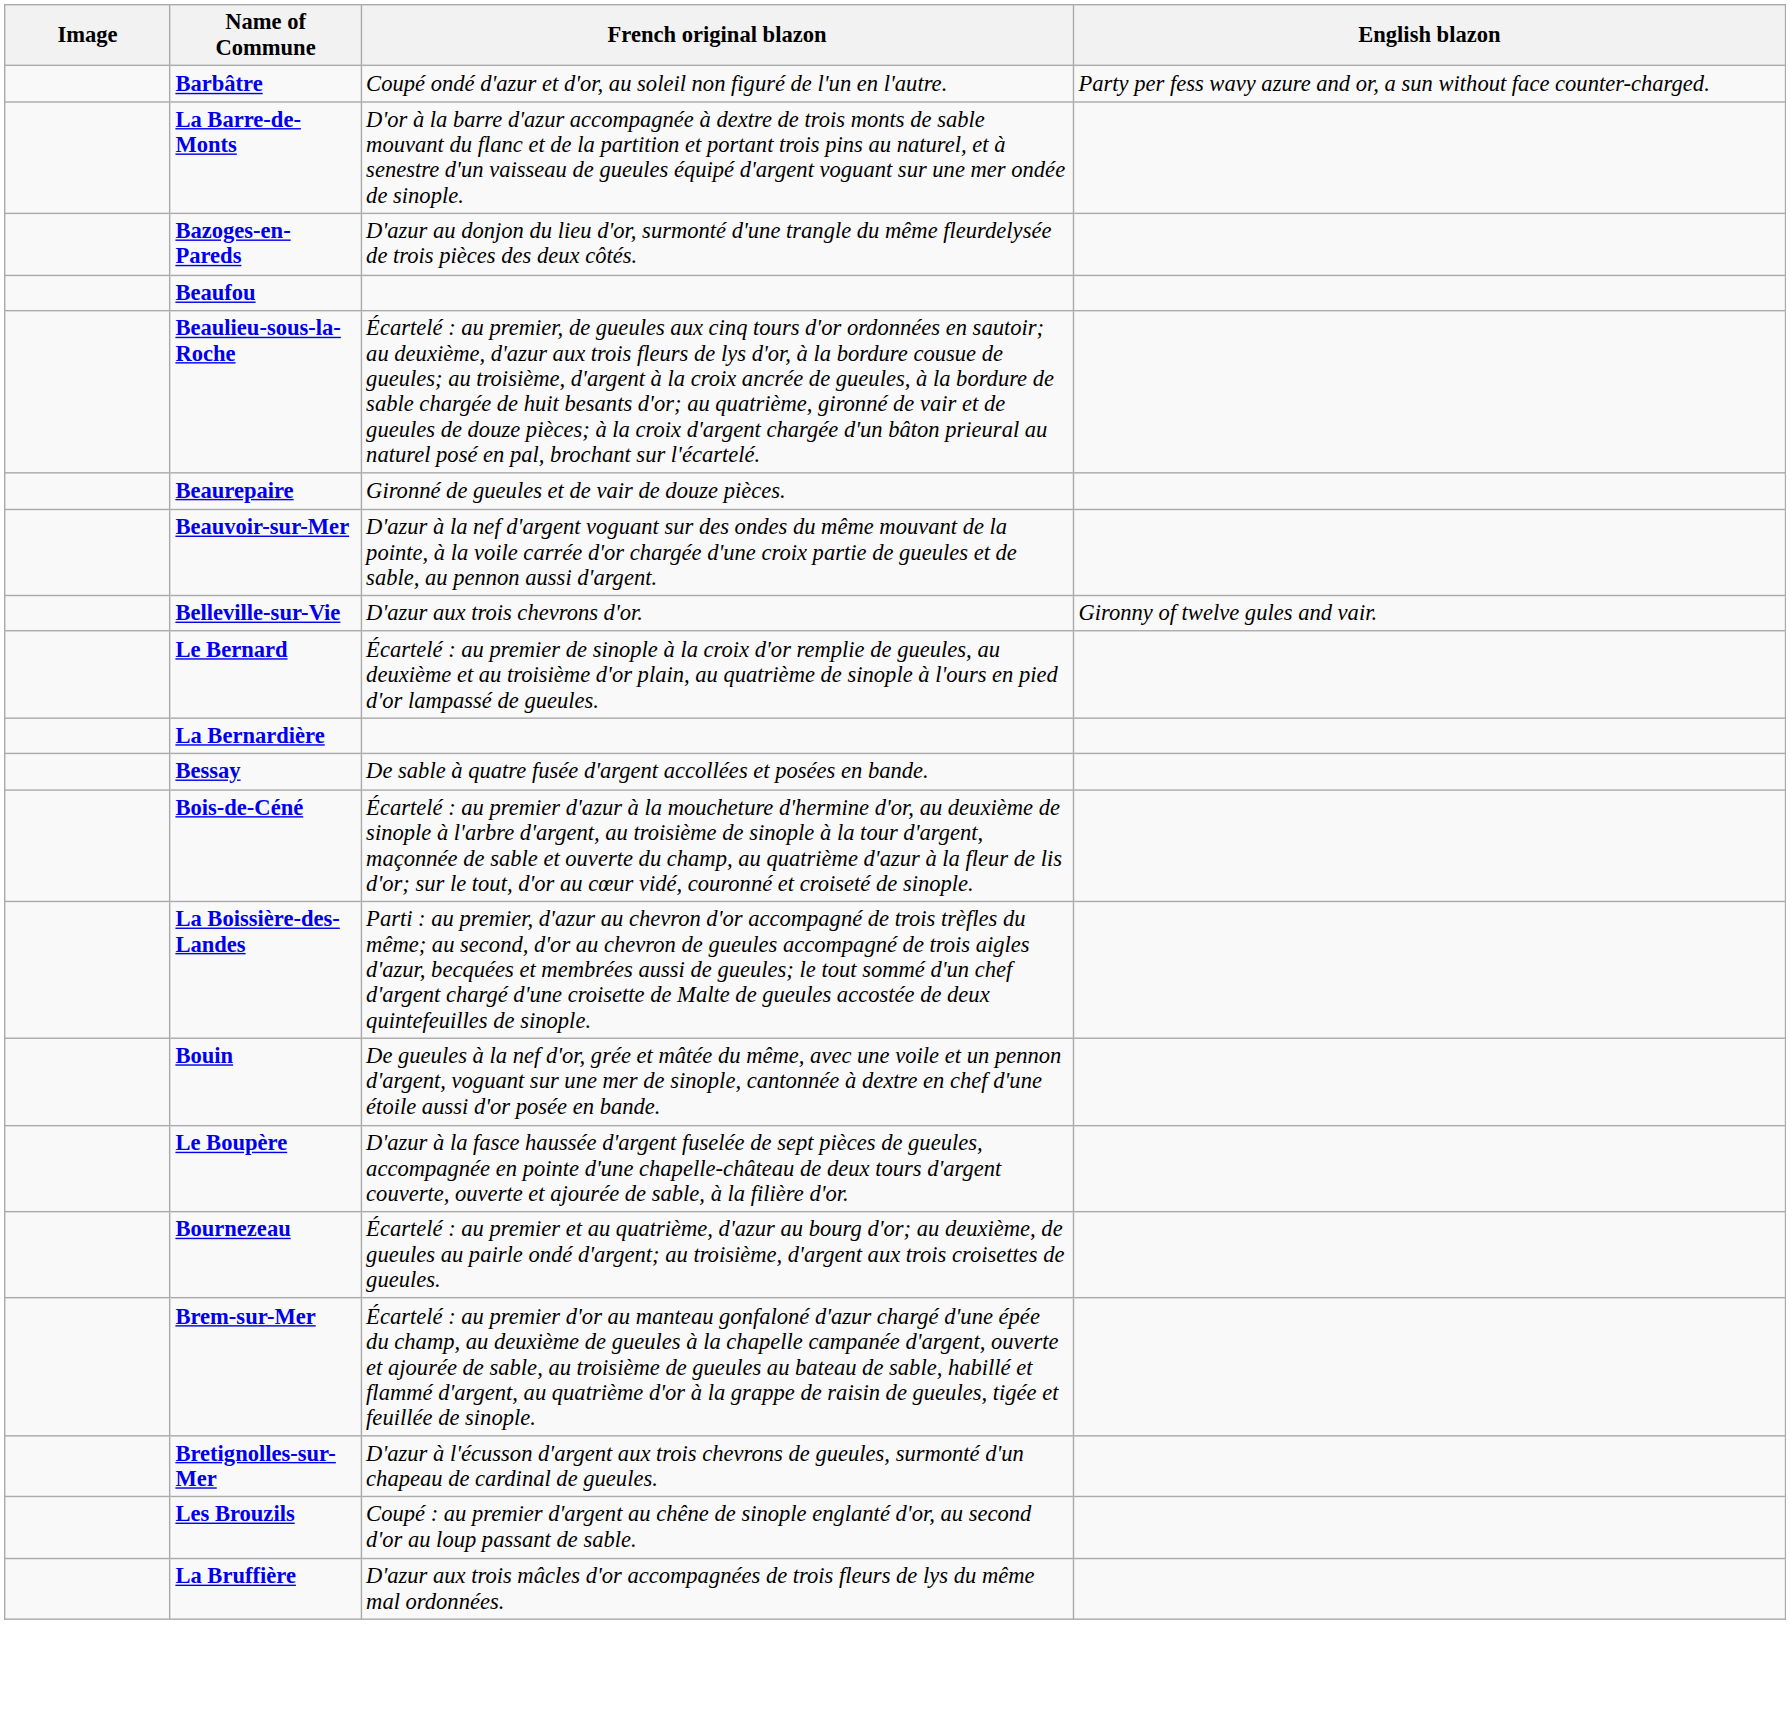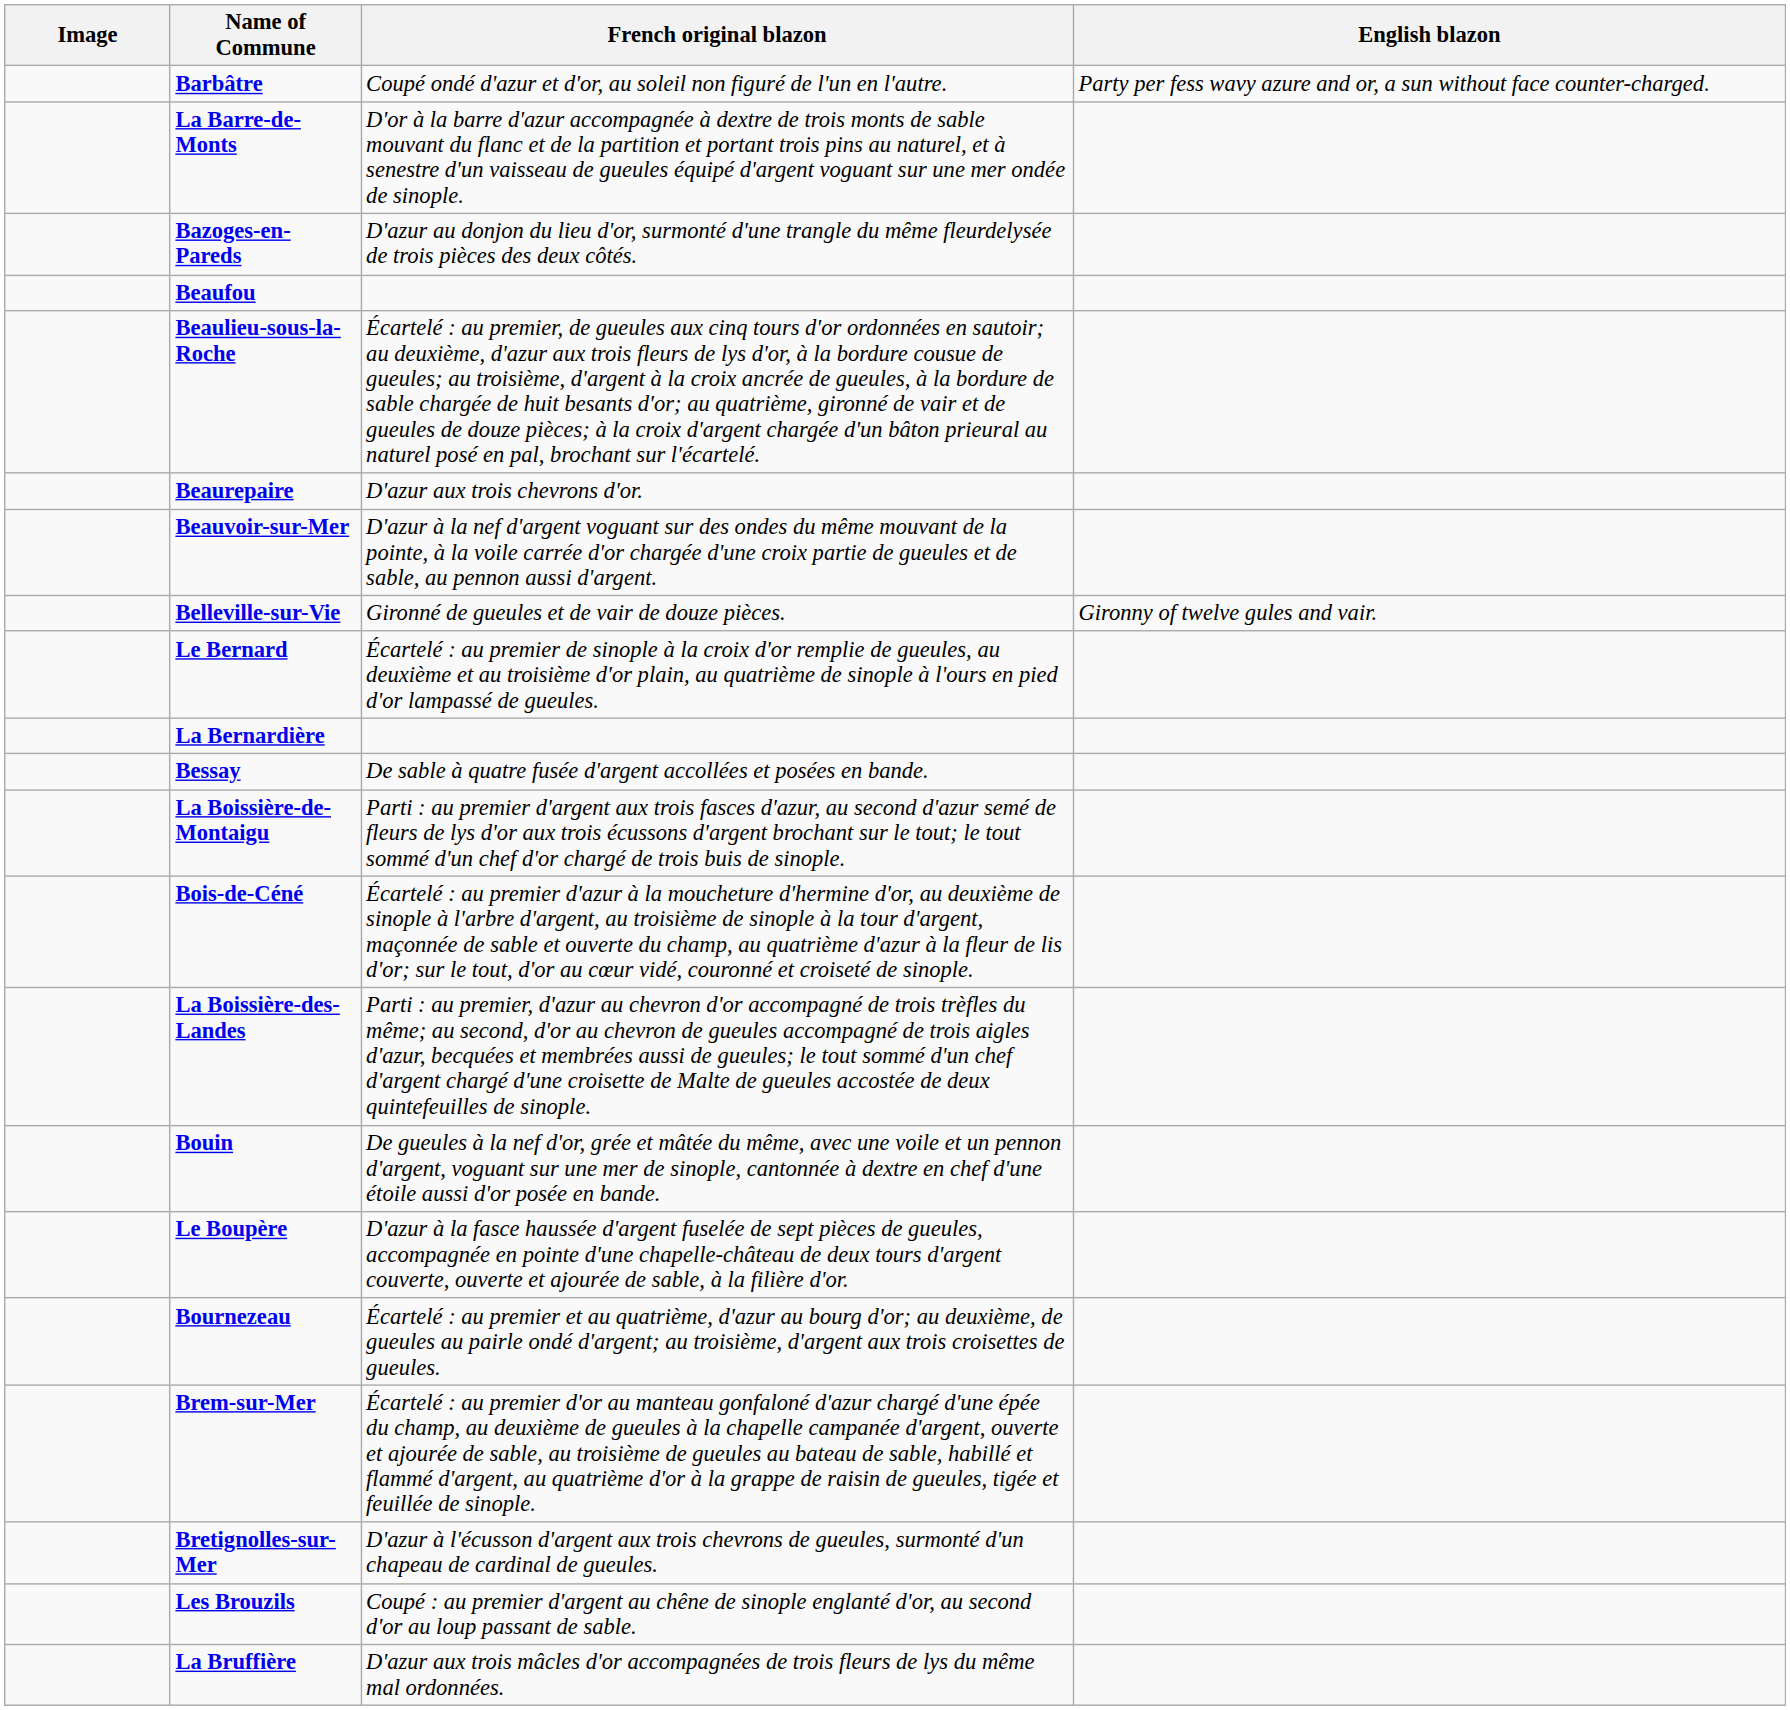 <table class="wikitable" style="width:100%;">
 <tr>
 <th style="width:110px;">Image</th>
 <th>Name of Commune</th>
 <th style="width:40%;">French original blazon</th>
 <th style="width:40%;">English blazon</th>
 </tr>
 <tr valign=top>
 <td align=center></td>
 <td><strong><a href='#'>Barbâtre</a></strong></td>
 <td><em>Coupé ondé d'azur et d'or, au soleil non figuré de l'un en l'autre.</em></td>
 <td><em>Party per fess wavy azure and or, a sun without face counter-charged.</em></td>
 </tr>
 <tr valign=top>
 <td align=center></td>
 <td><strong><a href='#'>La Barre-de-Monts</a></strong></td>
 <td><em>D'or à la barre d'azur accompagnée à dextre de trois monts de sable mouvant du flanc et de la partition et portant trois pins au naturel, et à senestre d'un vaisseau de gueules équipé d'argent voguant sur une mer ondée de sinople.</em></td>
 <td></td>
 </tr>
 <tr valign=top>
 <td align=center></td>
 <td><strong><a href='#'>Bazoges-en-Pareds</a></strong></td>
 <td><em>D'azur au donjon du lieu d'or, surmonté d'une trangle du même fleurdelysée de trois pièces des deux côtés.</em></td>
 <td></td>
 </tr>
 <tr valign=top>
 <td align=center></td>
 <td><strong><a href='#'>Beaufou</a></strong></td>
 <td></td>
 <td></td>
 </tr>
 <tr valign=top>
 <td align=center></td>
 <td><strong><a href='#'>Beaulieu-sous-la-Roche</a></strong></td>
 <td><em>Écartelé : au premier, de gueules aux cinq tours d'or ordonnées en sautoir; au deuxième, d'azur aux trois fleurs de lys d'or, à la bordure cousue de gueules; au troisième, d'argent à la croix ancrée de gueules, à la bordure de sable chargée de huit besants d'or; au quatrième, gironné de vair et de gueules de douze pièces; à la croix d'argent chargée d'un bâton prieural au naturel posé en pal, brochant sur l'écartelé.</em></td>
 <td></td>
 </tr>
 <tr valign=top>
 <td align=center></td>
 <td><strong><a href='#'>Beaurepaire</a></strong></td>
-<td><em>Gironné de gueules et de vair de douze pièces.</em></td>
+<td><em>D'azur aux trois chevrons d'or.</em></td>
 <td></td>
 </tr>
 <tr valign=top>
 <td align=center></td>
 <td><strong><a href='#'>Beauvoir-sur-Mer</a></strong></td>
 <td><em>D'azur à la nef d'argent voguant sur des ondes du même mouvant de la pointe, à la voile carrée d'or chargée d'une croix partie de gueules et de sable, au pennon aussi d'argent.</em></td>
 <td></td>
 </tr>
 <tr valign=top>
 <td align=center></td>
 <td><strong><a href='#'>Belleville-sur-Vie</a></strong></td>
-<td><em>D'azur aux trois chevrons d'or.</em></td>
+<td><em>Gironné de gueules et de vair de douze pièces.</em></td>
 <td><em>Gironny of twelve gules and vair.</em></td>
 </tr>
 <tr valign=top>
 <td align=center></td>
 <td><strong><a href='#'>Le Bernard</a></strong></td>
 <td><em>Écartelé : au premier de sinople à la croix d'or remplie de gueules, au deuxième et au troisième d'or plain, au quatrième de sinople à l'ours en pied d'or lampassé de gueules.</em></td>
 <td></td>
 </tr>
 <tr valign=top>
 <td align=center></td>
 <td><strong><a href='#'>La Bernardière</a></strong></td>
 <td></td>
 <td></td>
 </tr>
 <tr valign=top>
 <td align=center></td>
 <td><strong><a href='#'>Bessay</a></strong></td>
 <td><em>De sable à quatre fusée d'argent accollées et posées en bande.</em></td>
+<td></td>
+</tr>
+<tr valign=top>
+<td align=center></td>
+<td><strong><a href='#'>La Boissière-de-Montaigu</a></strong></td>
+<td><em>Parti : au premier d'argent aux trois fasces d'azur, au second d'azur semé de fleurs de lys d'or aux trois écussons d'argent brochant sur le tout; le tout sommé d'un chef d'or chargé de trois buis de sinople.</em></td>
 <td></td>
 </tr>
 <tr valign=top>
 <td align=center></td>
 <td><strong><a href='#'>Bois-de-Céné</a></strong></td>
 <td><em>Écartelé : au premier d'azur à la moucheture d'hermine d'or, au deuxième de sinople à l'arbre d'argent, au troisième de sinople à la tour d'argent, maçonnée de sable et ouverte du champ, au quatrième d'azur à la fleur de lis d'or; sur le tout, d'or au cœur vidé, couronné et croiseté de sinople.</em></td>
 <td></td>
 </tr>
 <tr valign=top>
 <td align=center></td>
 <td><strong><a href='#'>La Boissière-des-Landes</a></strong></td>
 <td><em>Parti : au premier, d'azur au chevron d'or accompagné de trois trèfles du même; au second, d'or au chevron de gueules accompagné de trois aigles d'azur, becquées et membrées aussi de gueules; le tout sommé d'un chef d'argent chargé d'une croisette de Malte de gueules accostée de deux quintefeuilles de sinople.</em></td>
 <td></td>
 </tr>
 <tr valign=top>
 <td align=center></td>
 <td><strong><a href='#'>Bouin</a></strong></td>
 <td><em>De gueules à la nef d'or, grée et mâtée du même, avec une voile et un pennon d'argent, voguant sur une mer de sinople, cantonnée à dextre en chef d'une étoile aussi d'or posée en bande.</em></td>
 <td></td>
 </tr>
 <tr valign=top>
 <td align=center></td>
 <td><strong><a href='#'>Le Boupère</a></strong></td>
 <td><em>D'azur à la fasce haussée d'argent fuselée de sept pièces de gueules, accompagnée en pointe d'une chapelle-château de deux tours d'argent couverte, ouverte et ajourée de sable, à la filière d'or.</em></td>
 <td></td>
 </tr>
 <tr valign=top>
 <td align=center></td>
 <td><strong><a href='#'>Bournezeau</a></strong></td>
 <td><em>Écartelé : au premier et au quatrième, d'azur au bourg d'or; au deuxième, de gueules au pairle ondé d'argent; au troisième, d'argent aux trois croisettes de gueules.</em></td>
 <td></td>
 </tr>
 <tr valign=top>
 <td align=center></td>
 <td><strong><a href='#'>Brem-sur-Mer</a></strong></td>
 <td><em>Écartelé : au premier d'or au manteau gonfaloné d'azur chargé d'une épée du champ, au deuxième de gueules à la chapelle campanée d'argent, ouverte et ajourée de sable, au troisième de gueules au bateau de sable, habillé et flammé d'argent, au quatrième d'or à la grappe de raisin de gueules, tigée et feuillée de sinople.</em></td>
 <td></td>
 </tr>
 <tr valign=top>
 <td align=center></td>
 <td><strong><a href='#'>Bretignolles-sur-Mer</a></strong></td>
 <td><em>D'azur à l'écusson d'argent aux trois chevrons de gueules, surmonté d'un chapeau de cardinal de gueules.</em></td>
 <td></td>
 </tr>
 <tr valign=top>
 <td align=center></td>
 <td><strong><a href='#'>Les Brouzils</a></strong></td>
 <td><em>Coupé : au premier d'argent au chêne de sinople englanté d'or, au second d'or au loup passant de sable.</em></td>
 <td></td>
 </tr>
 <tr valign=top>
 <td align=center></td>
 <td><strong><a href='#'>La Bruffière</a></strong></td>
 <td><em>D'azur aux trois mâcles d'or accompagnées de trois fleurs de lys du même mal ordonnées.</em></td>
 <td></td>
 </tr>
 </table>
